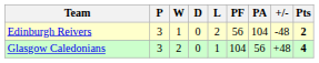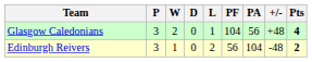 <table class="wikitable" style="text-align: center;">
 <tr>
 <th width="200">Team</th>
 <th width="20">P</th>
 <th width="20">W</th>
 <th width="20">D</th>
 <th width="20">L</th>
 <th width="20">PF</th>
 <th width="20">PA</th>
 <th width="25">+/-</th>
 <th width="20">Pts</th>
 </tr>
+<tr bgcolor="#ccffcc">
+<td align="left"><a href='#'>Glasgow Caledonians</a></td>
+<td>3</td>
+<td>2</td>
+<td>0</td>
+<td>1</td>
+<td>104</td>
+<td>56</td>
+<td>+48</td>
+<td><strong>4</strong></td>
+</tr>
 <tr bgcolor="#ffffcc">
 <td align="left"><a href='#'>Edinburgh Reivers</a></td>
 <td>3</td>
 <td>1</td>
 <td>0</td>
 <td>2</td>
 <td>56</td>
 <td>104</td>
 <td>-48</td>
 <td><strong>2</strong></td>
 </tr>
-<tr bgcolor="#ccffcc">
-<td align="left"><a href='#'>Glasgow Caledonians</a></td>
-<td>3</td>
-<td>2</td>
-<td>0</td>
-<td>1</td>
-<td>104</td>
-<td>56</td>
-<td>+48</td>
-<td><strong>4</strong></td>
-</tr>
 </table>
